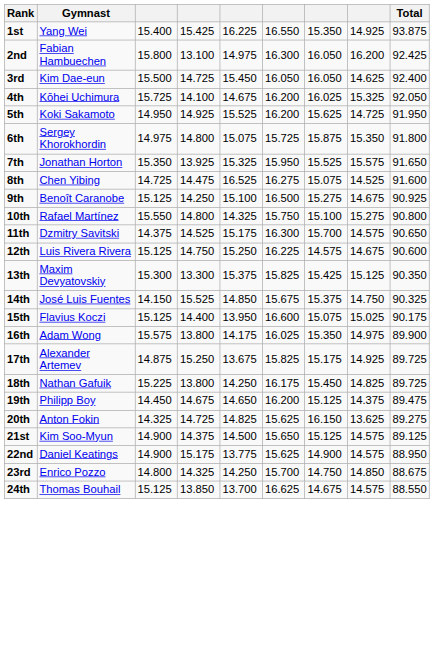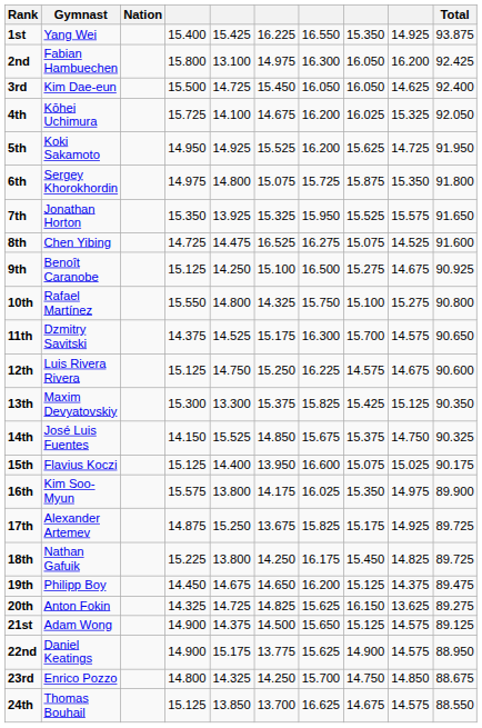 <table class="wikitable sortable" style="text-align:left;">
 <tr>
 <th>Rank</th>
 <th>Gymnast</th>
+<th>Nation</th>
 <th style="width:10%;"></th>
 <th style="width:10%;"></th>
 <th style="width:10%;"></th>
 <th style="width:10%;"></th>
 <th style="width:10%;"></th>
 <th style="width:10%;"></th>
 <th>Total</th>
 </tr>
 <tr>
 <td><strong>1st</strong></td>
 <td align=left><a href='#'>Yang Wei</a></td>
+<td align=left></td>
 <td>15.400</td>
 <td>15.425</td>
 <td>16.225</td>
 <td>16.550</td>
 <td>15.350</td>
 <td>14.925</td>
 <td>93.875</td>
 </tr>
 <tr>
 <td><strong>2nd</strong></td>
 <td align=left><a href='#'>Fabian Hambuechen</a></td>
+<td align=left></td>
 <td>15.800</td>
 <td>13.100</td>
 <td>14.975</td>
 <td>16.300</td>
 <td>16.050</td>
 <td>16.200</td>
 <td>92.425</td>
 </tr>
 <tr>
 <td><strong>3rd</strong></td>
 <td align=left><a href='#'>Kim Dae-eun</a></td>
+<td align=left></td>
 <td>15.500</td>
 <td>14.725</td>
 <td>15.450</td>
 <td>16.050</td>
 <td>16.050</td>
 <td>14.625</td>
 <td>92.400</td>
 </tr>
 <tr>
 <td><strong>4th</strong></td>
 <td align=left><a href='#'>Kōhei Uchimura</a></td>
+<td align=left></td>
 <td>15.725</td>
 <td>14.100</td>
 <td>14.675</td>
 <td>16.200</td>
 <td>16.025</td>
 <td>15.325</td>
 <td>92.050</td>
 </tr>
 <tr>
 <td><strong>5th</strong></td>
 <td align=left><a href='#'>Koki Sakamoto</a></td>
+<td align=left></td>
 <td>14.950</td>
 <td>14.925</td>
 <td>15.525</td>
 <td>16.200</td>
 <td>15.625</td>
 <td>14.725</td>
 <td>91.950</td>
 </tr>
 <tr>
 <td><strong>6th</strong></td>
 <td align=left><a href='#'>Sergey Khorokhordin</a></td>
+<td align=left></td>
 <td>14.975</td>
 <td>14.800</td>
 <td>15.075</td>
 <td>15.725</td>
 <td>15.875</td>
 <td>15.350</td>
 <td>91.800</td>
 </tr>
 <tr>
 <td><strong>7th</strong></td>
 <td align=left><a href='#'>Jonathan Horton</a></td>
+<td align=left></td>
 <td>15.350</td>
 <td>13.925</td>
 <td>15.325</td>
 <td>15.950</td>
 <td>15.525</td>
 <td>15.575</td>
 <td>91.650</td>
 </tr>
 <tr>
 <td><strong>8th</strong></td>
 <td align=left><a href='#'>Chen Yibing</a></td>
+<td align=left></td>
 <td>14.725</td>
 <td>14.475</td>
 <td>16.525</td>
 <td>16.275</td>
 <td>15.075</td>
 <td>14.525</td>
 <td>91.600</td>
 </tr>
 <tr>
 <td><strong>9th</strong></td>
 <td align=left><a href='#'>Benoît Caranobe</a></td>
+<td align=left></td>
 <td>15.125</td>
 <td>14.250</td>
 <td>15.100</td>
 <td>16.500</td>
 <td>15.275</td>
 <td>14.675</td>
 <td>90.925</td>
 </tr>
 <tr>
 <td><strong>10th</strong></td>
 <td align=left><a href='#'>Rafael Martínez</a></td>
+<td align=left></td>
 <td>15.550</td>
 <td>14.800</td>
 <td>14.325</td>
 <td>15.750</td>
 <td>15.100</td>
 <td>15.275</td>
 <td>90.800</td>
 </tr>
 <tr>
 <td><strong>11th</strong></td>
 <td align=left><a href='#'>Dzmitry Savitski</a></td>
+<td align=left></td>
 <td>14.375</td>
 <td>14.525</td>
 <td>15.175</td>
 <td>16.300</td>
 <td>15.700</td>
 <td>14.575</td>
 <td>90.650</td>
 </tr>
 <tr>
 <td><strong>12th</strong></td>
 <td align=left><a href='#'>Luis Rivera Rivera</a></td>
+<td align=left></td>
 <td>15.125</td>
 <td>14.750</td>
 <td>15.250</td>
 <td>16.225</td>
 <td>14.575</td>
 <td>14.675</td>
 <td>90.600</td>
 </tr>
 <tr>
 <td><strong>13th</strong></td>
 <td align=left><a href='#'>Maxim Devyatovskiy</a></td>
+<td align=left></td>
 <td>15.300</td>
 <td>13.300</td>
 <td>15.375</td>
 <td>15.825</td>
 <td>15.425</td>
 <td>15.125</td>
 <td>90.350</td>
 </tr>
 <tr>
 <td><strong>14th</strong></td>
 <td align=left><a href='#'>José Luis Fuentes</a></td>
+<td align=left></td>
 <td>14.150</td>
 <td>15.525</td>
 <td>14.850</td>
 <td>15.675</td>
 <td>15.375</td>
 <td>14.750</td>
 <td>90.325</td>
 </tr>
 <tr>
 <td><strong>15th</strong></td>
 <td align=left><a href='#'>Flavius Koczi</a></td>
+<td align=left></td>
 <td>15.125</td>
 <td>14.400</td>
 <td>13.950</td>
 <td>16.600</td>
 <td>15.075</td>
 <td>15.025</td>
 <td>90.175</td>
 </tr>
 <tr>
 <td><strong>16th</strong></td>
-<td align=left><a href='#'>Adam Wong</a></td>
+<td align=left><a href='#'>Kim Soo-Myun</a></td>
+<td align=left></td>
 <td>15.575</td>
 <td>13.800</td>
 <td>14.175</td>
 <td>16.025</td>
 <td>15.350</td>
 <td>14.975</td>
 <td>89.900</td>
 </tr>
 <tr>
 <td><strong>17th</strong></td>
 <td align=left><a href='#'>Alexander Artemev</a></td>
+<td align=left></td>
 <td>14.875</td>
 <td>15.250</td>
 <td>13.675</td>
 <td>15.825</td>
 <td>15.175</td>
 <td>14.925</td>
 <td>89.725</td>
 </tr>
 <tr>
 <td><strong>18th</strong></td>
 <td align=left><a href='#'>Nathan Gafuik</a></td>
+<td align=left></td>
 <td>15.225</td>
 <td>13.800</td>
 <td>14.250</td>
 <td>16.175</td>
 <td>15.450</td>
 <td>14.825</td>
 <td>89.725</td>
 </tr>
 <tr>
 <td><strong>19th</strong></td>
 <td align=left><a href='#'>Philipp Boy</a></td>
+<td align=left></td>
 <td>14.450</td>
 <td>14.675</td>
 <td>14.650</td>
 <td>16.200</td>
 <td>15.125</td>
 <td>14.375</td>
 <td>89.475</td>
 </tr>
 <tr>
 <td><strong>20th</strong></td>
 <td align=left><a href='#'>Anton Fokin</a></td>
+<td align=left></td>
 <td>14.325</td>
 <td>14.725</td>
 <td>14.825</td>
 <td>15.625</td>
 <td>16.150</td>
 <td>13.625</td>
 <td>89.275</td>
 </tr>
 <tr>
 <td><strong>21st</strong></td>
-<td align=left><a href='#'>Kim Soo-Myun</a></td>
+<td align=left><a href='#'>Adam Wong</a></td>
+<td align=left></td>
 <td>14.900</td>
 <td>14.375</td>
 <td>14.500</td>
 <td>15.650</td>
 <td>15.125</td>
 <td>14.575</td>
 <td>89.125</td>
 </tr>
 <tr>
 <td><strong>22nd</strong></td>
 <td align=left><a href='#'>Daniel Keatings</a></td>
+<td align=left></td>
 <td>14.900</td>
 <td>15.175</td>
 <td>13.775</td>
 <td>15.625</td>
 <td>14.900</td>
 <td>14.575</td>
 <td>88.950</td>
 </tr>
 <tr>
 <td><strong>23rd</strong></td>
 <td align=left><a href='#'>Enrico Pozzo</a></td>
+<td align=left></td>
 <td>14.800</td>
 <td>14.325</td>
 <td>14.250</td>
 <td>15.700</td>
 <td>14.750</td>
 <td>14.850</td>
 <td>88.675</td>
 </tr>
 <tr>
 <td><strong>24th</strong></td>
 <td align=left><a href='#'>Thomas Bouhail</a></td>
+<td align=left></td>
 <td>15.125</td>
 <td>13.850</td>
 <td>13.700</td>
 <td>16.625</td>
 <td>14.675</td>
 <td>14.575</td>
 <td>88.550</td>
 </tr>
 </table>
